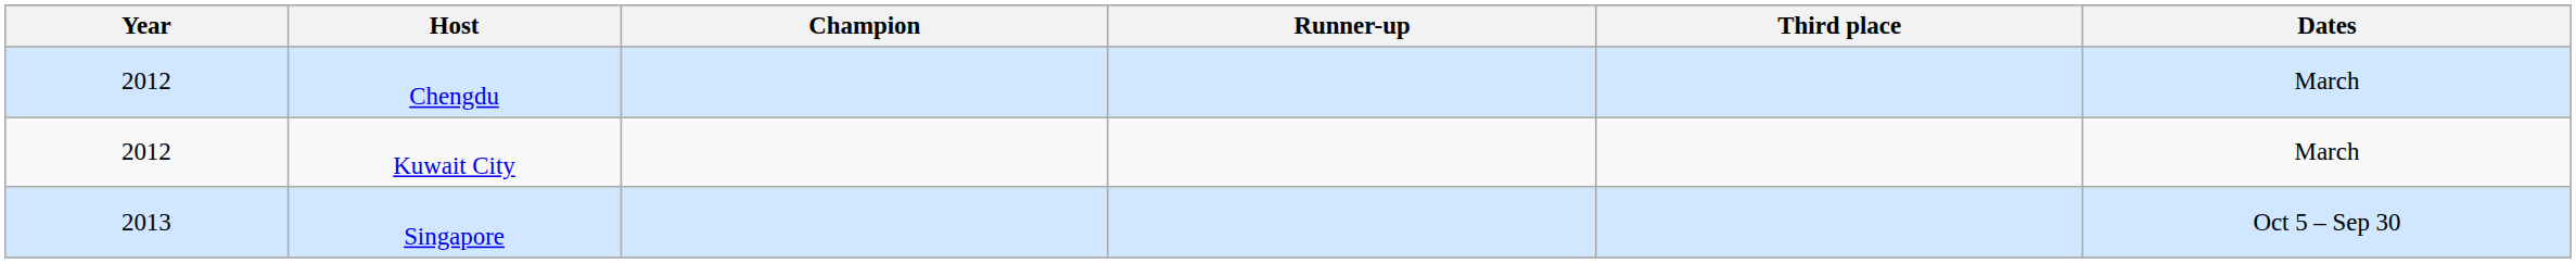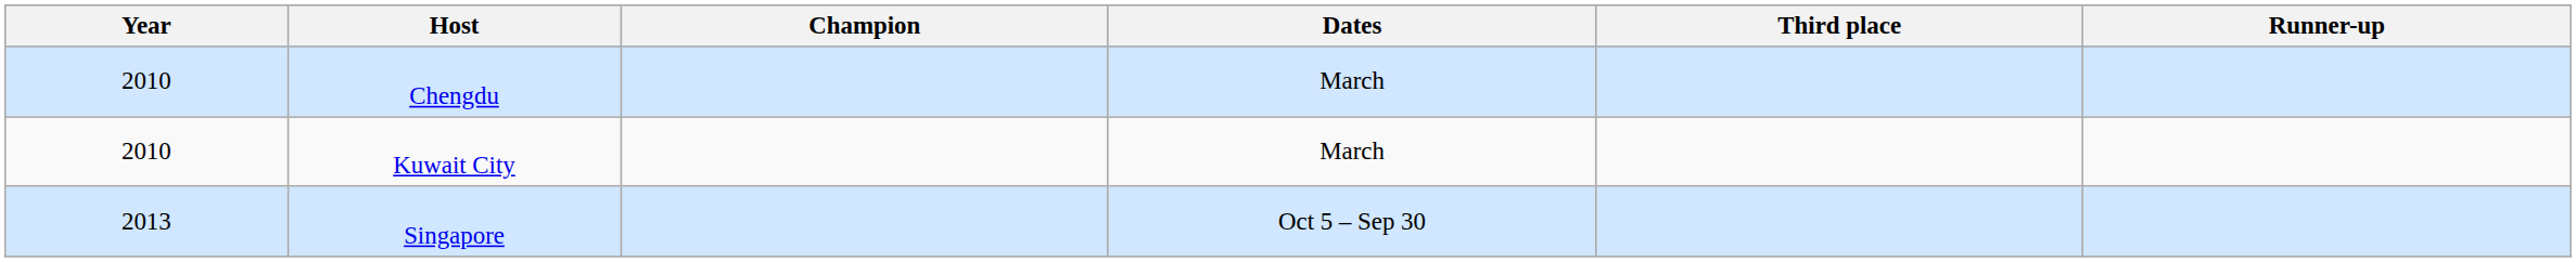 <table class="wikitable" style="font-size:90%; width: 75%; text-align: center;">
 <tr bgcolor=#C1D8FF>
 <th width=11%>Year</th>
 <th width=13%>Host</th>
 <th width=19%>Champion</th>
+<th width=19%>Dates</th>
+<th width=19%>Third place</th>
 <th width=19%>Runner-up</th>
-<th width=19%>Third place</th>
-<th width=19%>Dates</th>
 </tr>
 <tr bgcolor=#D0E7FF>
-<td>2012</td>
+<td>2010</td>
 <td><br><a href='#'>Chengdu</a></td>
 <td></td>
+<td>March</td>
 <td></td>
 <td></td>
-<td>March</td>
 </tr>
 <tr>
-<td>2012</td>
+<td>2010</td>
 <td><br><a href='#'>Kuwait City</a></td>
 <td></td>
+<td>March</td>
 <td></td>
 <td></td>
-<td>March</td>
 </tr>
 <tr bgcolor=#D0E7FF>
 <td>2013</td>
 <td><br><a href='#'>Singapore</a></td>
 <td></td>
+<td>Oct 5 – Sep 30</td>
 <td></td>
 <td></td>
-<td>Oct 5 – Sep 30</td>
 </tr>
 </table>
